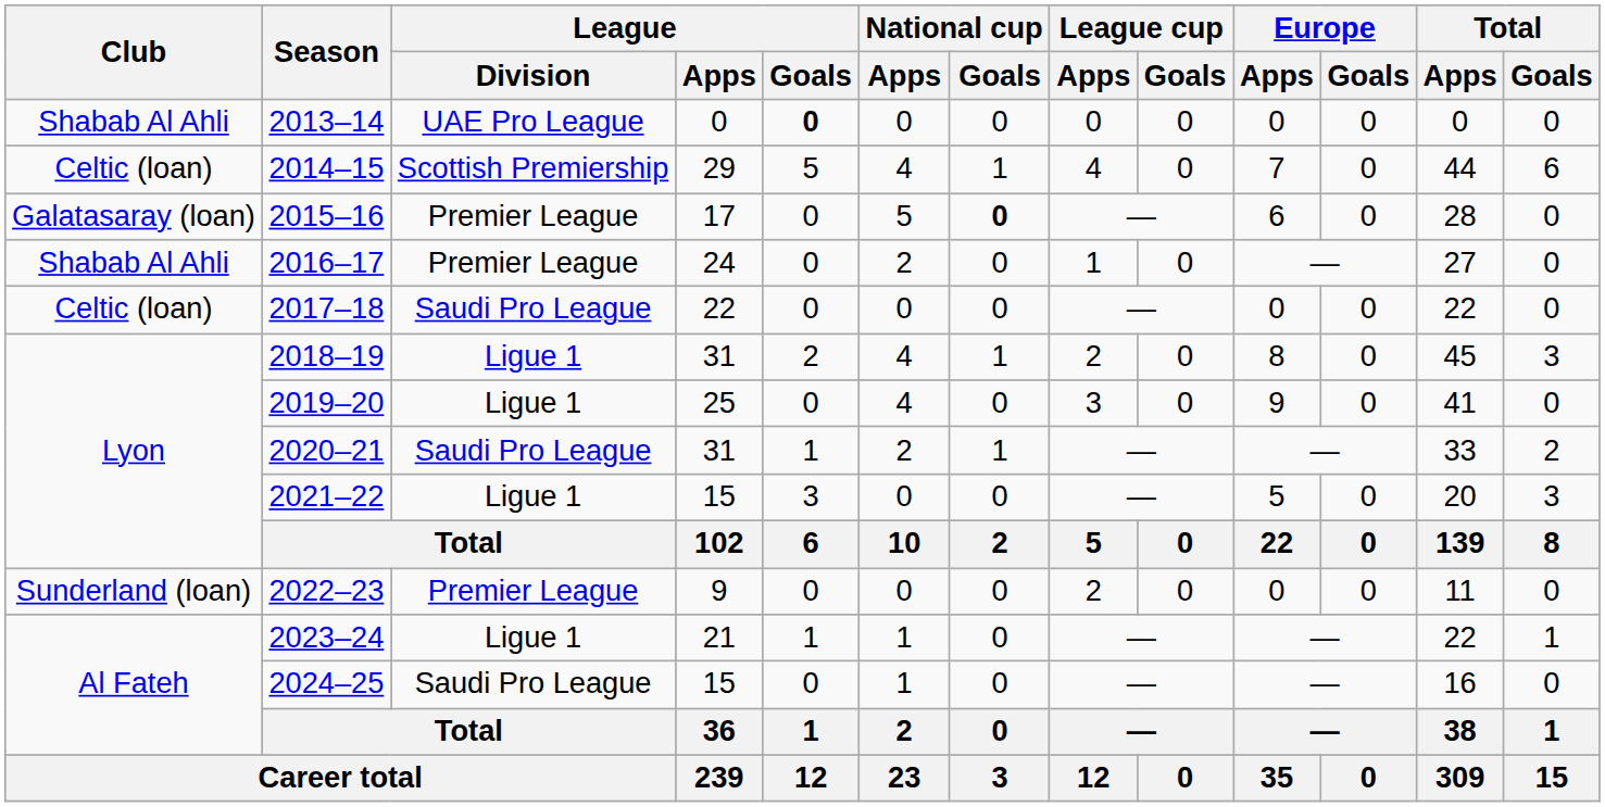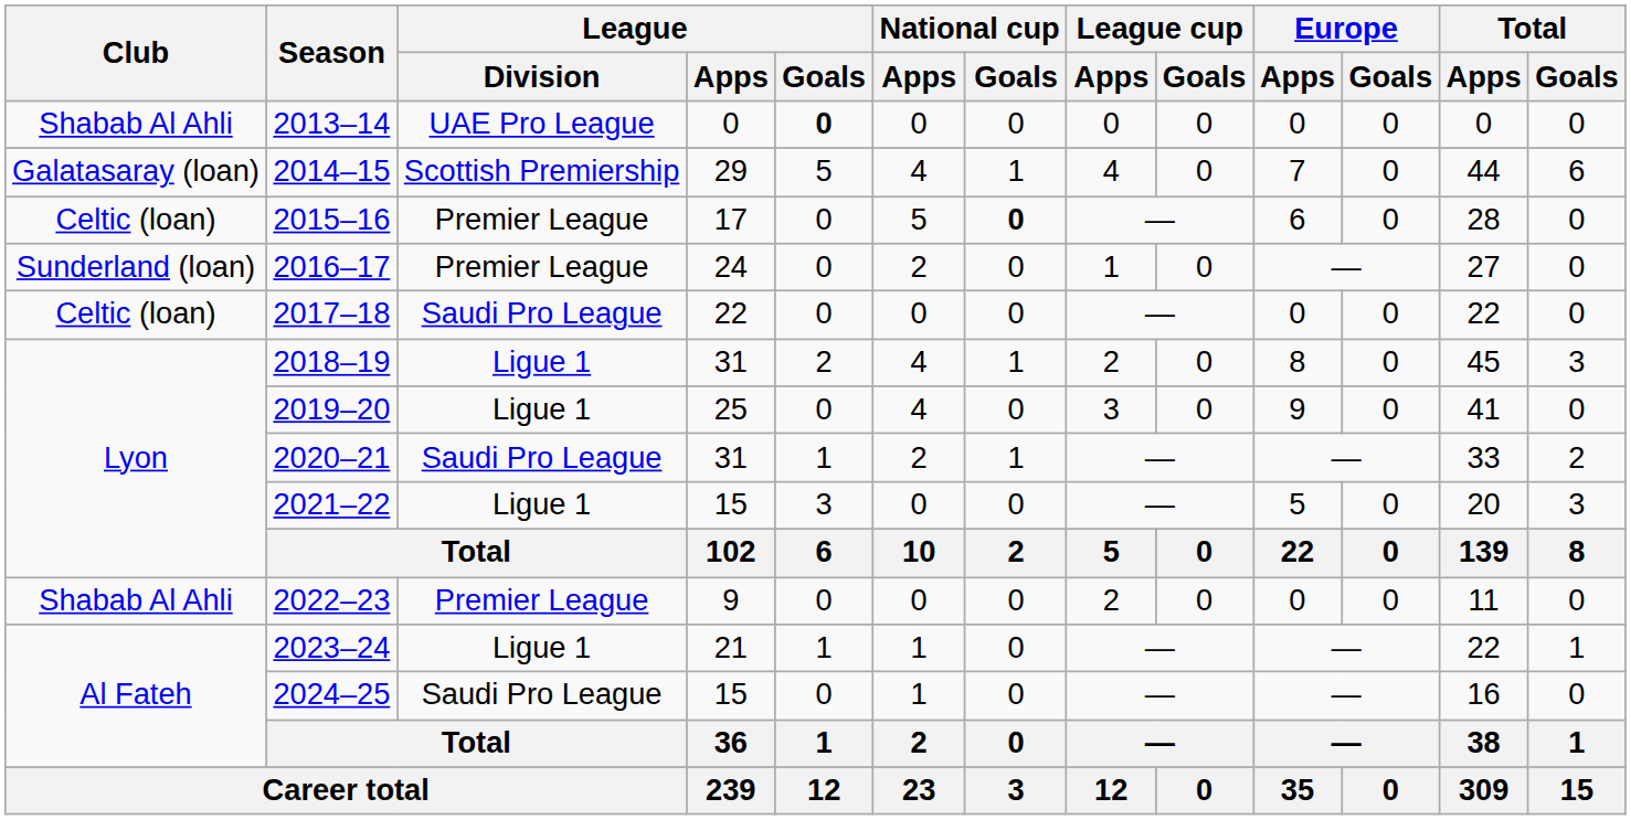 <table class="wikitable" style="text-align: center;">
 <tr>
 <th rowspan="2">Club</th>
 <th rowspan="2">Season</th>
 <th colspan="3">League</th>
 <th colspan="2">National cup</th>
 <th colspan="2">League cup</th>
 <th colspan="2"><a href='#'>Europe</a></th>
 <th colspan="2">Total</th>
 </tr>
 <tr>
 <th>Division</th>
 <th>Apps</th>
 <th>Goals</th>
 <th>Apps</th>
 <th>Goals</th>
 <th>Apps</th>
 <th>Goals</th>
 <th>Apps</th>
 <th>Goals</th>
 <th>Apps</th>
 <th>Goals</th>
 </tr>
 <tr>
 <td><a href='#'>Shabab Al Ahli</a></td>
 <td><a href='#'>2013–14</a></td>
 <td><a href='#'>UAE Pro League</a></td>
 <td>0</td>
 <td><strong>0</strong></td>
 <td>0</td>
 <td>0</td>
 <td>0</td>
 <td>0</td>
 <td>0</td>
 <td>0</td>
 <td>0</td>
 <td>0</td>
 </tr>
 <tr>
-<td><a href='#'>Celtic</a> (loan)</td>
+<td><a href='#'>Galatasaray</a> (loan)</td>
 <td><a href='#'>2014–15</a></td>
 <td><a href='#'>Scottish Premiership</a></td>
 <td>29</td>
 <td>5</td>
 <td>4</td>
 <td>1</td>
 <td>4</td>
 <td>0</td>
 <td>7</td>
 <td>0</td>
 <td>44</td>
 <td>6</td>
 </tr>
 <tr>
-<td><a href='#'>Galatasaray</a> (loan)</td>
+<td><a href='#'>Celtic</a> (loan)</td>
 <td><a href='#'>2015–16</a></td>
 <td>Premier League</td>
 <td>17</td>
 <td>0</td>
 <td>5</td>
 <td><strong>0</strong></td>
 <td colspan="2">—</td>
 <td>6</td>
 <td>0</td>
 <td>28</td>
 <td>0</td>
 </tr>
 <tr>
-<td><a href='#'>Shabab Al Ahli</a></td>
+<td><a href='#'>Sunderland</a> (loan)</td>
 <td><a href='#'>2016–17</a></td>
 <td>Premier League</td>
 <td>24</td>
 <td>0</td>
 <td>2</td>
 <td>0</td>
 <td>1</td>
 <td>0</td>
 <td colspan="2">—</td>
 <td>27</td>
 <td>0</td>
 </tr>
 <tr>
 <td><a href='#'>Celtic</a> (loan)</td>
 <td><a href='#'>2017–18</a></td>
 <td><a href='#'>Saudi Pro League</a></td>
 <td>22</td>
 <td>0</td>
 <td>0</td>
 <td>0</td>
 <td colspan="2">—</td>
 <td>0</td>
 <td>0</td>
 <td>22</td>
 <td>0</td>
 </tr>
 <tr>
 <td rowspan="5"><a href='#'>Lyon</a></td>
 <td><a href='#'>2018–19</a></td>
 <td><a href='#'>Ligue 1</a></td>
 <td>31</td>
 <td>2</td>
 <td>4</td>
 <td>1</td>
 <td>2</td>
 <td>0</td>
 <td>8</td>
 <td>0</td>
 <td>45</td>
 <td>3</td>
 </tr>
 <tr>
 <td><a href='#'>2019–20</a></td>
 <td>Ligue 1</td>
 <td>25</td>
 <td>0</td>
 <td>4</td>
 <td>0</td>
 <td>3</td>
 <td>0</td>
 <td>9</td>
 <td>0</td>
 <td>41</td>
 <td>0</td>
 </tr>
 <tr>
 <td><a href='#'>2020–21</a></td>
 <td><a href='#'>Saudi Pro League</a></td>
 <td>31</td>
 <td>1</td>
 <td>2</td>
 <td>1</td>
 <td colspan="2">—</td>
 <td colspan="2">—</td>
 <td>33</td>
 <td>2</td>
 </tr>
 <tr>
 <td><a href='#'>2021–22</a></td>
 <td>Ligue 1</td>
 <td>15</td>
 <td>3</td>
 <td>0</td>
 <td>0</td>
 <td colspan="2">—</td>
 <td>5</td>
 <td>0</td>
 <td>20</td>
 <td>3</td>
 </tr>
 <tr>
 <th colspan="2">Total</th>
 <th>102</th>
 <th>6</th>
 <th>10</th>
 <th>2</th>
 <th>5</th>
 <th>0</th>
 <th>22</th>
 <th>0</th>
 <th>139</th>
 <th>8</th>
 </tr>
 <tr>
-<td><a href='#'>Sunderland</a> (loan)</td>
+<td><a href='#'>Shabab Al Ahli</a></td>
 <td><a href='#'>2022–23</a></td>
 <td><a href='#'>Premier League</a></td>
 <td>9</td>
 <td>0</td>
 <td>0</td>
 <td>0</td>
 <td>2</td>
 <td>0</td>
 <td>0</td>
 <td>0</td>
 <td>11</td>
 <td>0</td>
 </tr>
 <tr>
 <td rowspan="3"><a href='#'>Al Fateh</a></td>
 <td><a href='#'>2023–24</a></td>
 <td>Ligue 1</td>
 <td>21</td>
 <td>1</td>
 <td>1</td>
 <td>0</td>
 <td colspan="2">—</td>
 <td colspan="2">—</td>
 <td>22</td>
 <td>1</td>
 </tr>
 <tr>
 <td><a href='#'>2024–25</a></td>
 <td>Saudi Pro League</td>
 <td>15</td>
 <td>0</td>
 <td>1</td>
 <td>0</td>
 <td colspan="2">—</td>
 <td colspan="2">—</td>
 <td>16</td>
 <td>0</td>
 </tr>
 <tr>
 <th colspan="2">Total</th>
 <th>36</th>
 <th>1</th>
 <th>2</th>
 <th>0</th>
 <th colspan="2">—</th>
 <th colspan="2">—</th>
 <th>38</th>
 <th>1</th>
 </tr>
 <tr>
 <th colspan="3">Career total</th>
 <th>239</th>
 <th>12</th>
 <th>23</th>
 <th>3</th>
 <th>12</th>
 <th>0</th>
 <th>35</th>
 <th>0</th>
 <th>309</th>
 <th>15</th>
 </tr>
 </table>
